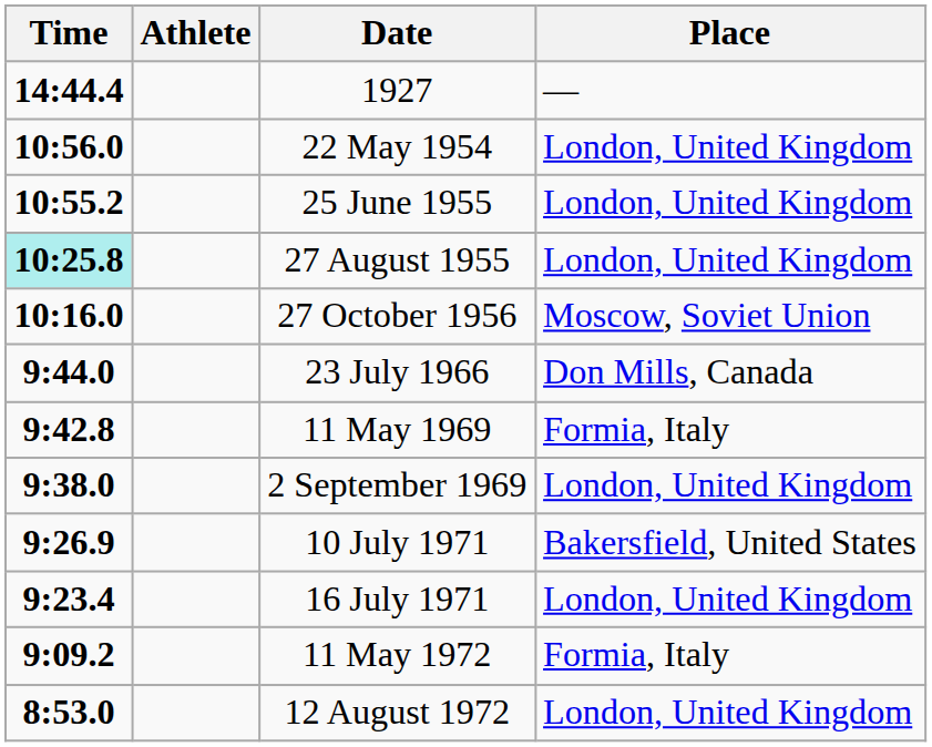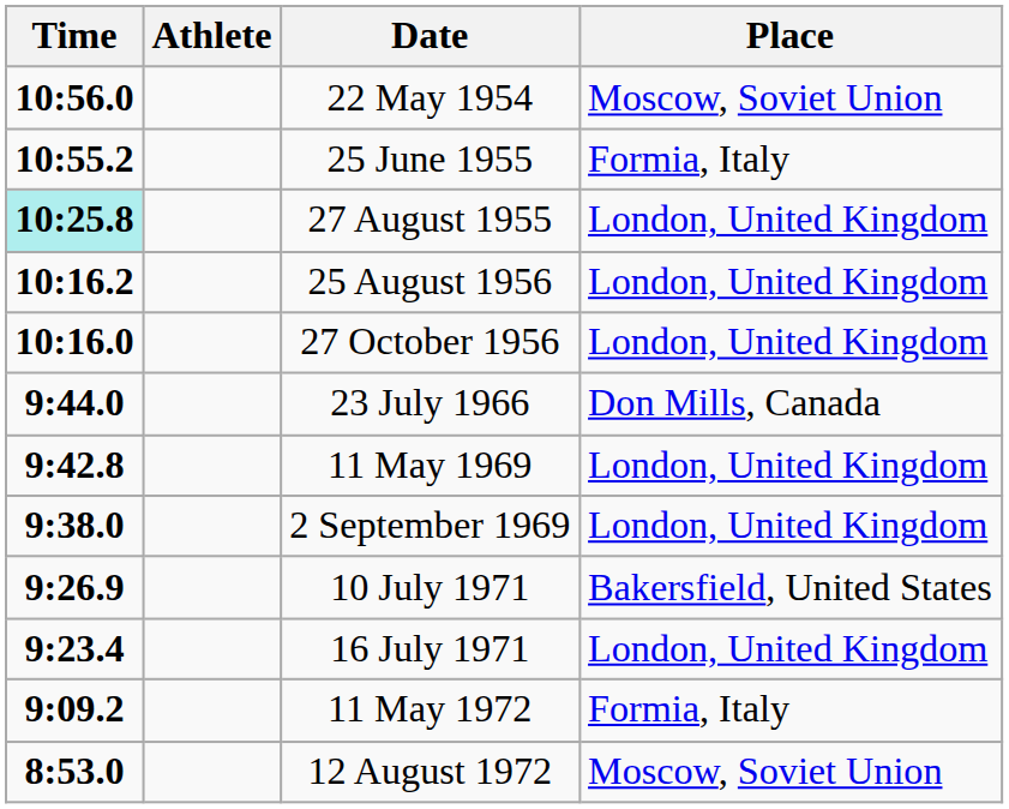 <table class="wikitable">
 <tr>
 <th>Time</th>
 <th>Athlete</th>
 <th>Date</th>
 <th>Place</th>
 </tr>
 <tr>
-<td align="center"><strong>14:44.4</strong></td>
-<td></td>
-<td align="center">1927</td>
-<td>—</td>
-</tr>
-<tr>
 <td align="center"><strong>10:56.0</strong></td>
 <td></td>
 <td align="center">22 May 1954</td>
-<td><a href='#'>London, United Kingdom</a></td>
+<td><a href='#'>Moscow</a>, <a href='#'>Soviet Union</a></td>
 </tr>
 <tr>
 <td align="center"><strong>10:55.2</strong></td>
 <td></td>
 <td align="center">25 June 1955</td>
-<td><a href='#'>London, United Kingdom</a></td>
+<td><a href='#'>Formia</a>, Italy</td>
 </tr>
 <tr>
 <td align="center" style="background: paleturquoise;"><strong>10:25.8</strong></td>
 <td></td>
 <td align="center">27 August 1955</td>
 <td><a href='#'>London, United Kingdom</a></td>
 </tr>
 <tr>
+<td align="center"><strong>10:16.2</strong></td>
+<td></td>
+<td align="center">25 August 1956</td>
+<td><a href='#'>London, United Kingdom</a></td>
+</tr>
+<tr>
 <td align="center"><strong>10:16.0</strong></td>
 <td></td>
 <td align="center">27 October 1956</td>
-<td><a href='#'>Moscow</a>, <a href='#'>Soviet Union</a></td>
+<td><a href='#'>London, United Kingdom</a></td>
 </tr>
 <tr>
 <td align="center"><strong>9:44.0</strong></td>
 <td></td>
 <td align="center">23 July 1966</td>
 <td><a href='#'>Don Mills</a>, Canada</td>
 </tr>
 <tr>
 <td align="center"><strong>9:42.8</strong></td>
 <td></td>
 <td align="center">11 May 1969</td>
-<td><a href='#'>Formia</a>, Italy</td>
+<td><a href='#'>London, United Kingdom</a></td>
 </tr>
 <tr>
 <td align="center"><strong>9:38.0</strong></td>
 <td></td>
 <td align="center">2 September 1969</td>
 <td><a href='#'>London, United Kingdom</a></td>
 </tr>
 <tr>
 <td align="center"><strong>9:26.9</strong></td>
 <td></td>
 <td align="center">10 July 1971</td>
 <td><a href='#'>Bakersfield</a>, United States</td>
 </tr>
 <tr>
 <td align="center"><strong>9:23.4</strong></td>
 <td></td>
 <td align="center">16 July 1971</td>
 <td><a href='#'>London, United Kingdom</a></td>
 </tr>
 <tr>
 <td align="center"><strong>9:09.2</strong></td>
 <td></td>
 <td align="center">11 May 1972</td>
 <td><a href='#'>Formia</a>, Italy</td>
 </tr>
 <tr>
 <td align="center"><strong>8:53.0</strong></td>
 <td></td>
 <td align="center">12 August 1972</td>
-<td><a href='#'>London, United Kingdom</a></td>
+<td><a href='#'>Moscow</a>, <a href='#'>Soviet Union</a></td>
 </tr>
 </table>
